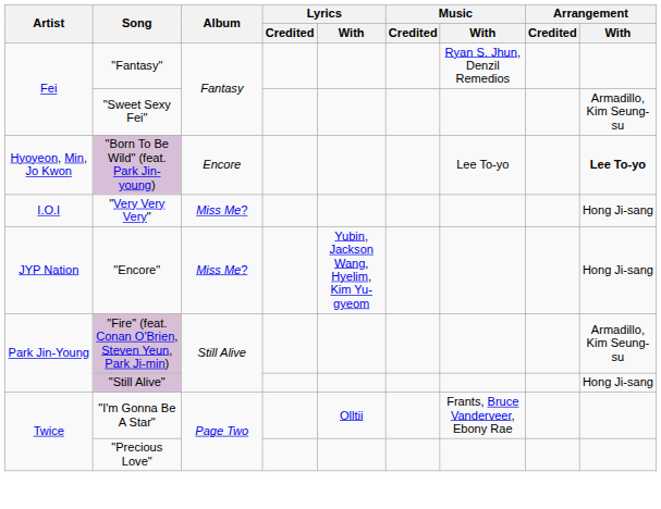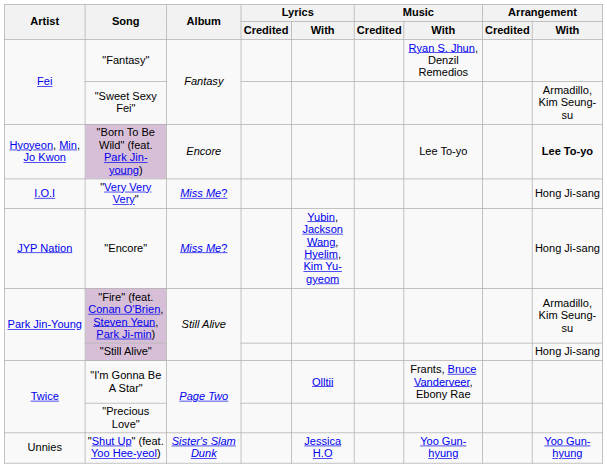 <table class="wikitable plainrowheaders" style="text-align:center;">
 <tr>
 <th rowspan="2" width="300px">Artist</th>
 <th rowspan="2" width="300px">Song</th>
 <th rowspan="2" width="300px">Album</th>
 <th colspan="2">Lyrics</th>
 <th colspan="2">Music</th>
 <th colspan="2">Arrangement</th>
 </tr>
 <tr>
 <th width="50px">Credited</th>
 <th width="200px">With</th>
 <th width="50px">Credited</th>
 <th width="200px">With</th>
 <th width="50px">Credited</th>
 <th width="200px">With</th>
 </tr>
 <tr>
 <td rowspan="2"><a href='#'>Fei</a></td>
 <td>"Fantasy"</td>
 <td rowspan="2"><em>Fantasy</em></td>
 <td></td>
 <td></td>
 <td></td>
 <td><a href='#'>Ryan S. Jhun</a>, Denzil Remedios</td>
 <td></td>
 <td></td>
 </tr>
 <tr>
 <td>"Sweet Sexy Fei"</td>
 <td></td>
 <td></td>
 <td></td>
 <td></td>
 <td></td>
 <td>Armadillo, Kim Seung-su</td>
 </tr>
 <tr>
 <td><a href='#'>Hyoyeon</a>, <a href='#'>Min</a>, <a href='#'>Jo Kwon</a></td>
 <td style="background-color:#D8BFD8">"Born To Be Wild" (feat. <a href='#'>Park Jin-young</a>)</td>
 <td><em>Encore</em></td>
 <td></td>
 <td></td>
 <td></td>
 <td>Lee To-yo</td>
 <td></td>
 <td><strong>Lee To-yo</strong></td>
 </tr>
 <tr>
 <td><a href='#'>I.O.I</a></td>
 <td>"<a href='#'>Very Very Very</a>"</td>
 <td><a href='#'><em>Miss Me</em>?</a></td>
 <td></td>
 <td></td>
 <td></td>
 <td></td>
 <td></td>
 <td>Hong Ji-sang</td>
 </tr>
 <tr>
 <td><a href='#'>JYP Nation</a></td>
 <td>"Encore"</td>
 <td><a href='#'><em>Miss Me</em>?</a></td>
 <td></td>
 <td><a href='#'>Yubin</a>, <a href='#'>Jackson Wang</a>, <a href='#'>Hyelim</a>, <a href='#'>Kim Yu-gyeom</a></td>
 <td></td>
 <td></td>
 <td></td>
 <td>Hong Ji-sang</td>
 </tr>
 <tr>
 <td rowspan="2"><a href='#'>Park Jin-Young</a></td>
 <td style="background-color:#D8BFD8">"Fire" (feat. <a href='#'>Conan O'Brien</a>, <a href='#'>Steven Yeun</a>, <a href='#'>Park Ji-min</a>)</td>
 <td rowspan="2"><em>Still Alive</em></td>
 <td></td>
 <td></td>
 <td></td>
 <td></td>
 <td></td>
 <td>Armadillo, Kim Seung-su</td>
 </tr>
 <tr>
 <td style="background-color:#D8BFD8">"Still Alive"</td>
 <td></td>
 <td></td>
 <td></td>
 <td></td>
 <td></td>
 <td>Hong Ji-sang</td>
 </tr>
 <tr>
 <td rowspan="2"><a href='#'>Twice</a></td>
 <td>"I'm Gonna Be A Star"</td>
 <td rowspan="2"><em><a href='#'>Page Two</a></em></td>
 <td></td>
 <td><a href='#'>Olltii</a></td>
 <td></td>
 <td>Frants, <a href='#'>Bruce Vanderveer</a>, Ebony Rae</td>
 <td></td>
 <td></td>
 </tr>
 <tr>
 <td>"Precious Love"</td>
 <td></td>
 <td></td>
 <td></td>
 <td></td>
 <td></td>
 <td></td>
 </tr>
+<tr>
+<td>Unnies</td>
+<td>"<a href='#'>Shut Up</a>" (feat. <a href='#'>Yoo Hee-yeol</a>)</td>
+<td><em><a href='#'>Sister's Slam Dunk</a></em></td>
+<td></td>
+<td><a href='#'>Jessica H.O</a></td>
+<td></td>
+<td><a href='#'>Yoo Gun-hyung</a></td>
+<td></td>
+<td><a href='#'>Yoo Gun-hyung</a></td>
+</tr>
 </table>
